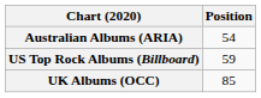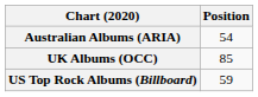 <table class="wikitable sortable plainrowheaders" style="text-align:center">
 <tr>
 <th scope="col">Chart (2020)</th>
 <th scope="col">Position</th>
 </tr>
 <tr>
 <th scope="row">Australian Albums (ARIA)</th>
 <td>54</td>
 </tr>
 <tr>
+<th scope="row">UK Albums (OCC)</th>
+<td>85</td>
+</tr>
+<tr>
 <th scope="row">US Top Rock Albums (<em>Billboard</em>)</th>
 <td>59</td>
 </tr>
-<tr>
-<th scope="row">UK Albums (OCC)</th>
-<td>85</td>
-</tr>
 </table>
